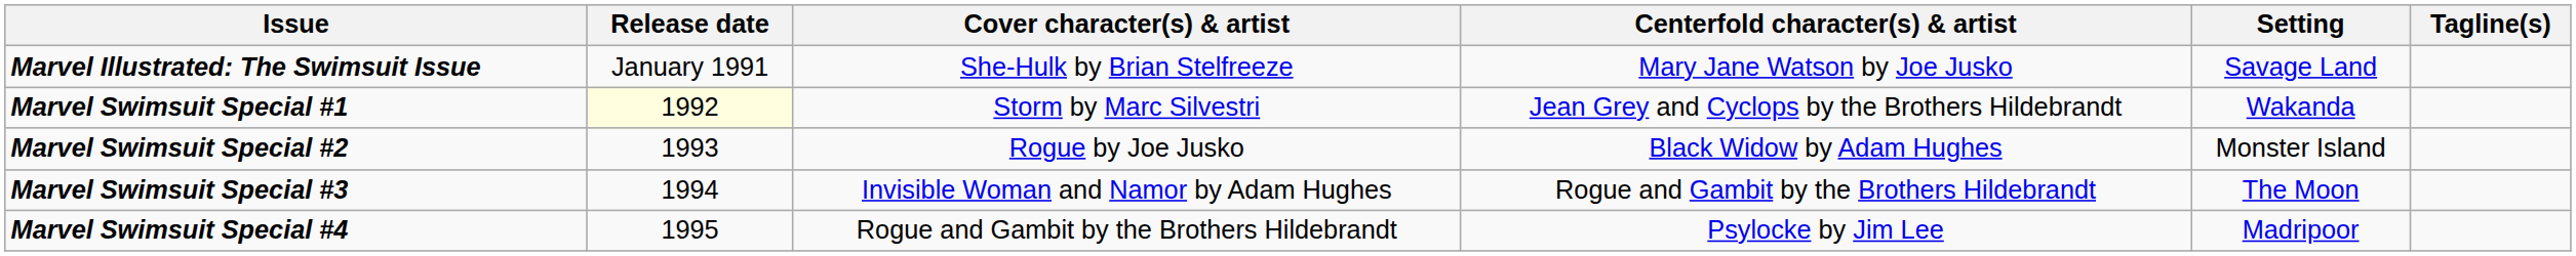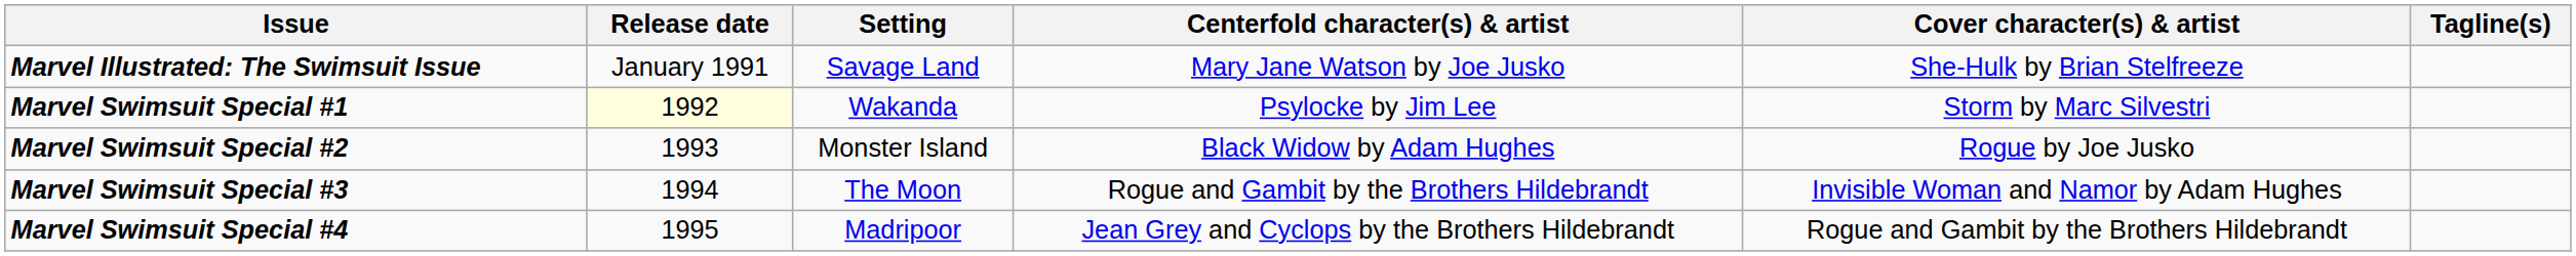 <table class="wikitable" style="width: 100%;">
 <tr>
 <th scope="col">Issue</th>
 <th scope="col" style="text-align:center;">Release date</th>
+<th scope="col">Setting</th>
+<th scope="col">Centerfold character(s) & artist</th>
 <th scope="col">Cover character(s) & artist</th>
-<th scope="col">Centerfold character(s) & artist</th>
-<th scope="col">Setting</th>
 <th scope="col">Tagline(s)</th>
 </tr>
 <tr>
 <td><strong><em>Marvel Illustrated: The Swimsuit Issue</em></strong></td>
 <td style="text-align:center;">January 1991</td>
+<td style="text-align:center;"><a href='#'>Savage Land</a></td>
+<td style="text-align:center;"><a href='#'>Mary Jane Watson</a> by <a href='#'>Joe Jusko</a></td>
 <td style="text-align:center;"><a href='#'>She-Hulk</a> by <a href='#'>Brian Stelfreeze</a></td>
-<td style="text-align:center;"><a href='#'>Mary Jane Watson</a> by <a href='#'>Joe Jusko</a></td>
-<td style="text-align:center;"><a href='#'>Savage Land</a></td>
 <td style="text-align:left;"></td>
 </tr>
 <tr>
 <td><strong><em>Marvel Swimsuit Special #1</em></strong></td>
 <td style="background: lightyellow; text-align:center;">1992</td>
+<td style="text-align:center;"><a href='#'>Wakanda</a></td>
+<td style="text-align:center;"><a href='#'>Psylocke</a> by <a href='#'>Jim Lee</a></td>
 <td style="text-align:center;"><a href='#'>Storm</a> by <a href='#'>Marc Silvestri</a></td>
-<td style="text-align:center;"><a href='#'>Jean Grey</a> and <a href='#'>Cyclops</a> by the Brothers Hildebrandt</td>
-<td style="text-align:center;"><a href='#'>Wakanda</a></td>
 <td style="text-align:left;"></td>
 </tr>
 <tr>
 <td><strong><em>Marvel Swimsuit Special #2</em></strong></td>
 <td style="text-align:center;">1993</td>
+<td style="text-align:center;">Monster Island</td>
+<td style="text-align:center;"><a href='#'>Black Widow</a> by <a href='#'>Adam Hughes</a></td>
 <td style="text-align:center;"><a href='#'>Rogue</a> by Joe Jusko</td>
-<td style="text-align:center;"><a href='#'>Black Widow</a> by <a href='#'>Adam Hughes</a></td>
-<td style="text-align:center;">Monster Island</td>
 <td style="text-align:left;"></td>
 </tr>
 <tr>
 <td><strong><em>Marvel Swimsuit Special #3</em></strong></td>
 <td style="text-align:center;">1994</td>
+<td style="text-align:center;"><a href='#'>The Moon</a></td>
+<td style="text-align:center;">Rogue and <a href='#'>Gambit</a> by the <a href='#'>Brothers Hildebrandt</a></td>
 <td style="text-align:center;"><a href='#'>Invisible Woman</a> and <a href='#'>Namor</a> by Adam Hughes</td>
-<td style="text-align:center;">Rogue and <a href='#'>Gambit</a> by the <a href='#'>Brothers Hildebrandt</a></td>
-<td style="text-align:center;"><a href='#'>The Moon</a></td>
 <td style="text-align:left;"></td>
 </tr>
 <tr>
 <td><strong><em>Marvel Swimsuit Special #4</em></strong></td>
 <td style="text-align:center;">1995</td>
+<td style="text-align:center;"><a href='#'>Madripoor</a></td>
+<td style="text-align:center;"><a href='#'>Jean Grey</a> and <a href='#'>Cyclops</a> by the Brothers Hildebrandt</td>
 <td style="text-align:center;">Rogue and Gambit by the Brothers Hildebrandt</td>
-<td style="text-align:center;"><a href='#'>Psylocke</a> by <a href='#'>Jim Lee</a></td>
-<td style="text-align:center;"><a href='#'>Madripoor</a></td>
 <td style="text-align:left;"></td>
 </tr>
 </table>
